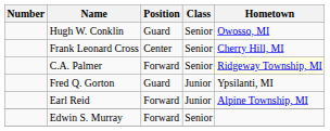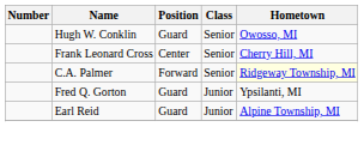 <table class="wikitable" style="font-size: 95%;">
 <tr>
 <th>Number</th>
 <th>Name</th>
 <th>Position</th>
 <th>Class</th>
 <th>Hometown</th>
 </tr>
 <tr>
 <td></td>
 <td>Hugh W. Conklin</td>
 <td>Guard</td>
 <td>Senior</td>
 <td><a href='#'>Owosso, MI</a></td>
 </tr>
 <tr>
 <td></td>
 <td>Frank Leonard Cross</td>
 <td>Center</td>
 <td>Senior</td>
 <td><a href='#'>Cherry Hill, MI</a></td>
 </tr>
 <tr>
 <td></td>
 <td>C.A. Palmer</td>
 <td>Forward</td>
 <td>Senior</td>
 <td style="background: lightyellow;"><a href='#'>Ridgeway Township, MI</a></td>
 </tr>
 <tr>
 <td></td>
 <td>Fred Q. Gorton</td>
 <td>Guard</td>
 <td>Junior</td>
 <td>Ypsilanti, MI</td>
 </tr>
 <tr>
 <td></td>
 <td>Earl Reid</td>
-<td>Forward</td>
+<td>Guard</td>
 <td>Junior</td>
 <td><a href='#'>Alpine Township, MI</a></td>
 </tr>
 <tr>
 </tr>
 <tr>
-<td></td>
-<td>Edwin S. Murray</td>
-<td>Forward</td>
-<td>Senior</td>
-<td></td>
-</tr>
-<tr>
 </tr>
 </table>
